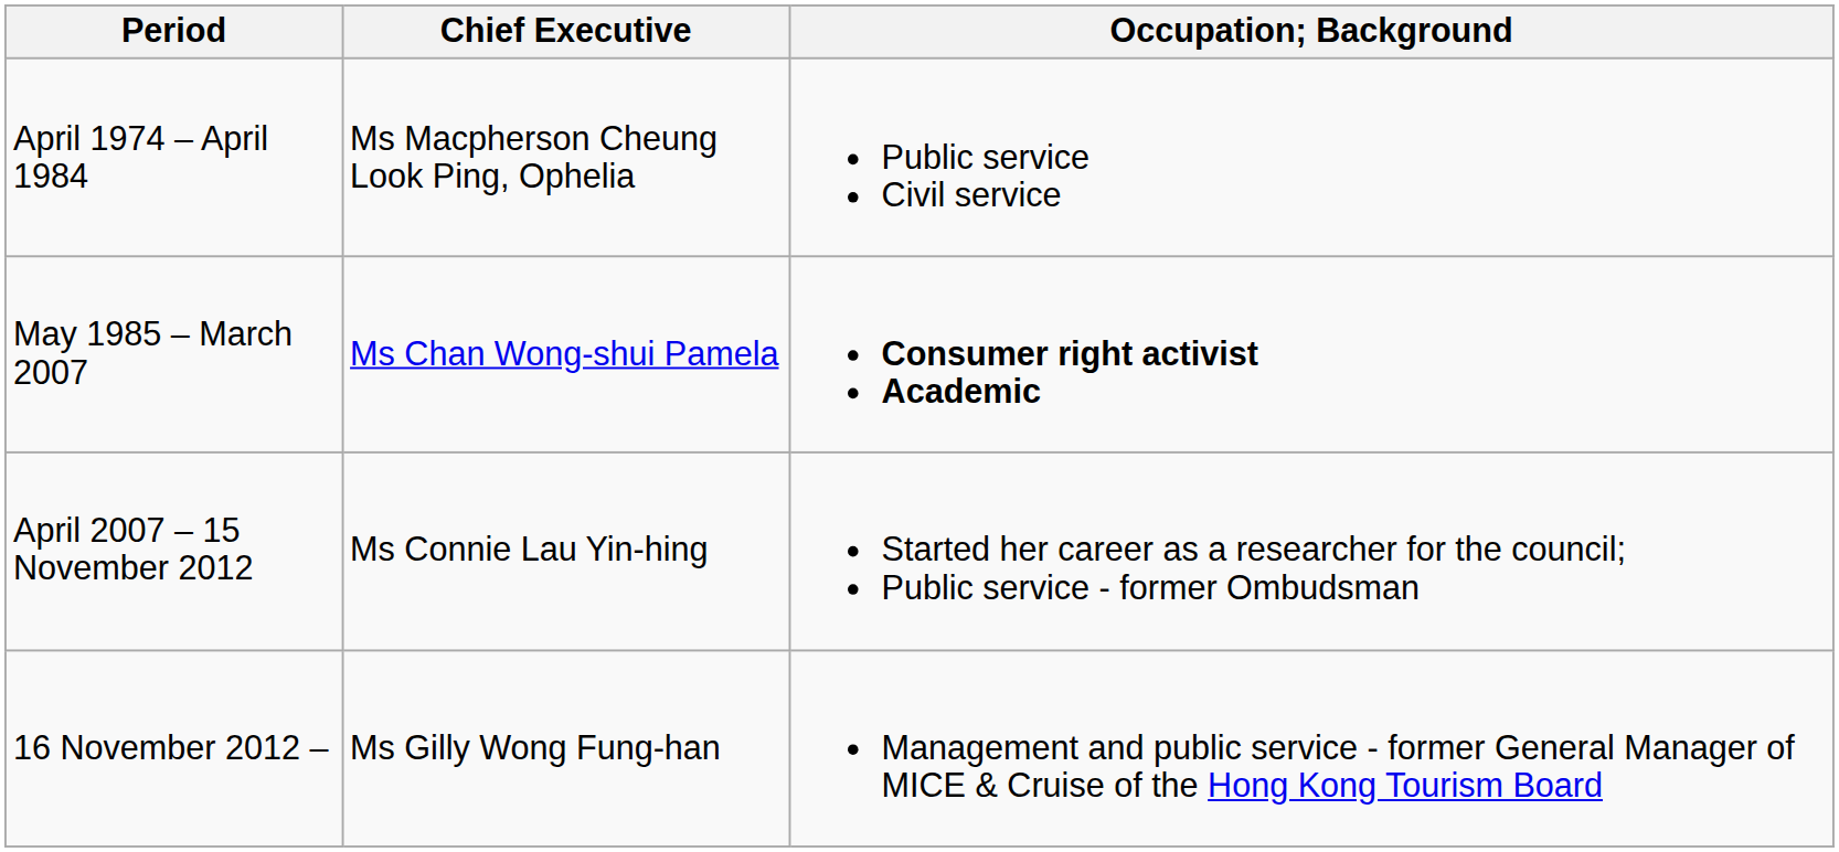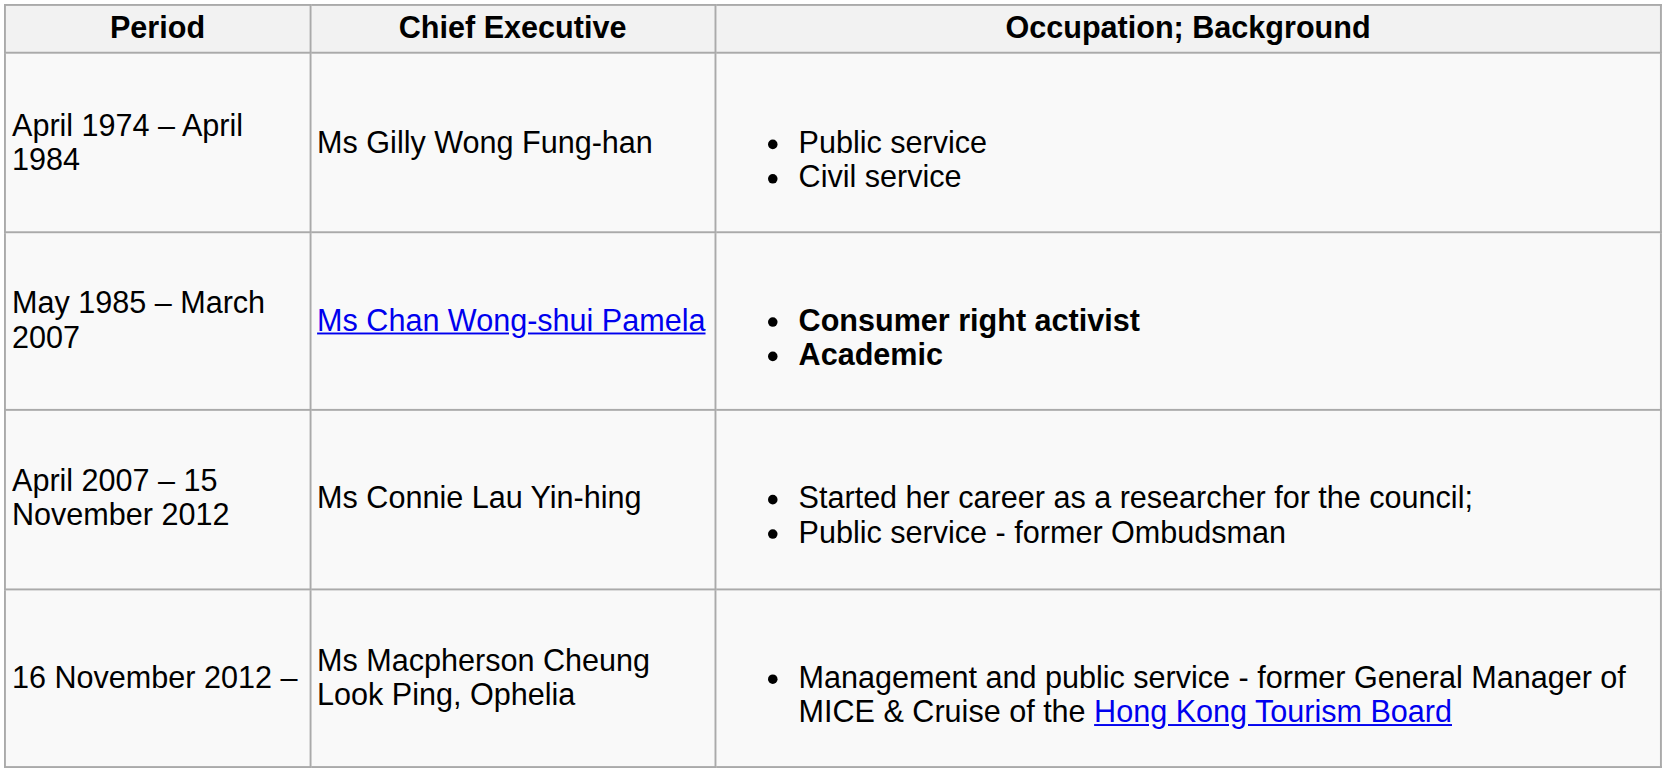 <table class="wikitable">
 <tr>
 <th>Period</th>
 <th>Chief Executive</th>
 <th>Occupation; Background</th>
 </tr>
 <tr>
 <td>April 1974 – April 1984</td>
-<td>Ms Macpherson Cheung Look Ping, Ophelia</td>
+<td>Ms Gilly Wong Fung-han</td>
 <td><br><ul><li>Public service</li><li>Civil service</li></ul></td>
 </tr>
 <tr>
 <td>May 1985 – March 2007</td>
 <td><a href='#'>Ms Chan Wong-shui Pamela</a></td>
 <td><strong><br><ul><li>Consumer right activist</li><li>Academic</li></ul></strong></td>
 </tr>
 <tr>
 <td>April 2007 – 15 November 2012</td>
 <td>Ms Connie Lau Yin-hing</td>
 <td><br><ul><li>Started her career as a researcher for the council;</li><li>Public service - former Ombudsman</li></ul></td>
 </tr>
 <tr>
 <td>16 November 2012 –</td>
-<td>Ms Gilly Wong Fung-han</td>
+<td>Ms Macpherson Cheung Look Ping, Ophelia</td>
 <td><br><ul><li>Management and public service - former General Manager of MICE & Cruise of the <a href='#'>Hong Kong Tourism Board</a></li></ul></td>
 </tr>
 </table>
